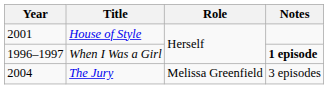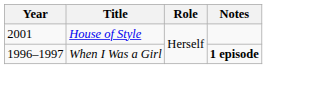 <table class="wikitable">
 <tr>
 <th>Year</th>
 <th>Title</th>
 <th>Role</th>
 <th>Notes</th>
 </tr>
 <tr>
 <td>2001</td>
 <td><em><a href='#'>House of Style</a></em></td>
 <td rowspan="2">Herself</td>
 <td></td>
 </tr>
 <tr>
 <td>1996–1997</td>
 <td><em>When I Was a Girl</em></td>
 <td><strong>1 episode</strong></td>
 </tr>
-<tr>
-<td>2004</td>
-<td><em><a href='#'>The Jury</a></em></td>
-<td>Melissa Greenfield</td>
-<td>3 episodes</td>
-</tr>
 </table>
